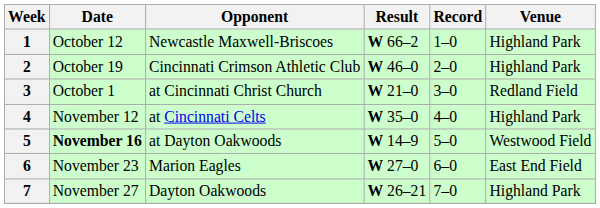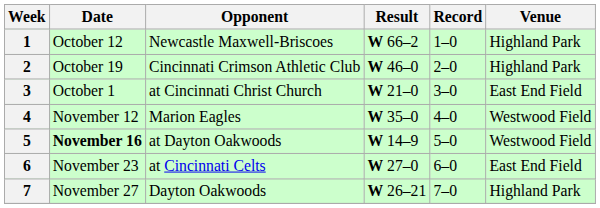 <table class="wikitable">
 <tr>
 <th>Week</th>
 <th>Date</th>
 <th>Opponent</th>
 <th>Result</th>
 <th>Record</th>
 <th>Venue</th>
 </tr>
 <tr style="background: #cfc;">
 <th>1</th>
 <td>October 12</td>
 <td>Newcastle Maxwell-Briscoes</td>
 <td><strong>W</strong> 66–2</td>
 <td>1–0</td>
 <td>Highland Park</td>
 </tr>
 <tr style="background: #cfc;">
 <th>2</th>
 <td>October 19</td>
 <td>Cincinnati Crimson Athletic Club</td>
 <td><strong>W</strong> 46–0</td>
 <td>2–0</td>
 <td>Highland Park</td>
 </tr>
 <tr style="background: #cfc;">
 <th>3</th>
 <td>October 1</td>
 <td>at Cincinnati Christ Church</td>
 <td><strong>W</strong> 21–0</td>
 <td>3–0</td>
-<td>Redland Field</td>
+<td>East End Field</td>
 </tr>
 <tr style="background: #cfc;">
 <th>4</th>
 <td>November 12</td>
-<td>at <a href='#'>Cincinnati Celts</a></td>
+<td>Marion Eagles</td>
 <td><strong>W</strong> 35–0</td>
 <td>4–0</td>
-<td>Highland Park</td>
+<td>Westwood Field</td>
 </tr>
 <tr style="background: #cfc;">
 <th>5</th>
 <td><strong>November 16</strong></td>
 <td>at Dayton Oakwoods</td>
 <td><strong>W</strong> 14–9</td>
 <td>5–0</td>
 <td>Westwood Field</td>
 </tr>
 <tr style="background: #cfc;">
 <th>6</th>
 <td>November 23</td>
-<td>Marion Eagles</td>
+<td>at <a href='#'>Cincinnati Celts</a></td>
 <td><strong>W</strong> 27–0</td>
 <td>6–0</td>
 <td>East End Field</td>
 </tr>
 <tr style="background: #cfc;">
 <th>7</th>
 <td>November 27</td>
 <td>Dayton Oakwoods</td>
 <td><strong>W</strong> 26–21</td>
 <td>7–0</td>
 <td>Highland Park</td>
 </tr>
 <tr style="background: #fcfc;">
 </tr>
 </table>
